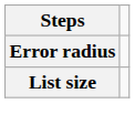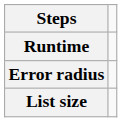 <table class="wikitable">
 <tr>
 <th>Steps</th>
+<td></td>
+</tr>
+<tr>
+<th>Runtime</th>
 <td></td>
 </tr>
 <tr>
 <th>Error radius</th>
 <td></td>
 </tr>
 <tr>
 <th>List size</th>
 <td></td>
 </tr>
 </table>
